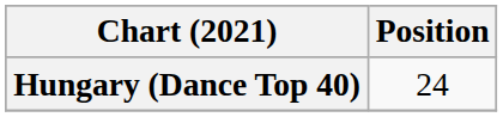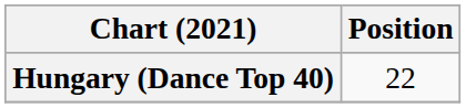 <table class="wikitable plainrowheaders" style="text-align:center">
 <tr>
 <th scope="col">Chart (2021)</th>
 <th scope="col">Position</th>
 </tr>
 <tr>
 <th scope="row">Hungary (Dance Top 40)</th>
-<td>24</td>
+<td>22</td>
 </tr>
 <tr>
 </tr>
 </table>
